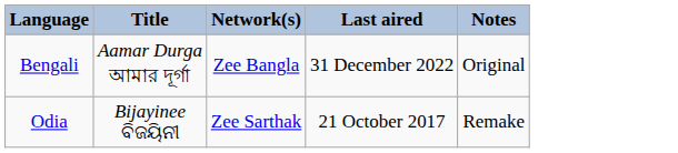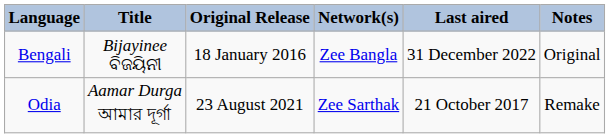 <table class="wikitable" style="text-align:center;">
 <tr>
 <th style="background:LightSteelBlue;">Language</th>
 <th style="background:LightSteelBlue;">Title</th>
+<th style="background:LightSteelBlue;">Original Release</th>
 <th style="background:LightSteelBlue;">Network(s)</th>
 <th style="background:LightSteelBlue;">Last aired</th>
 <th style="background:LightSteelBlue;">Notes</th>
 </tr>
 <tr>
 <td><a href='#'>Bengali</a></td>
-<td><em>Aamar Durga</em> <br> আমার দূর্গা</td>
+<td><em>Bijayinee</em> <br> ବିଜୟିନୀ</td>
+<td>18 January 2016</td>
 <td><a href='#'>Zee Bangla</a></td>
 <td>31 December 2022</td>
 <td>Original</td>
 </tr>
 <tr>
 <td><a href='#'>Odia</a></td>
-<td><em>Bijayinee</em> <br> ବିଜୟିନୀ</td>
+<td><em>Aamar Durga</em> <br> আমার দূর্গা</td>
+<td>23 August 2021</td>
 <td><a href='#'>Zee Sarthak</a></td>
 <td>21 October 2017</td>
 <td>Remake</td>
 </tr>
 </table>
